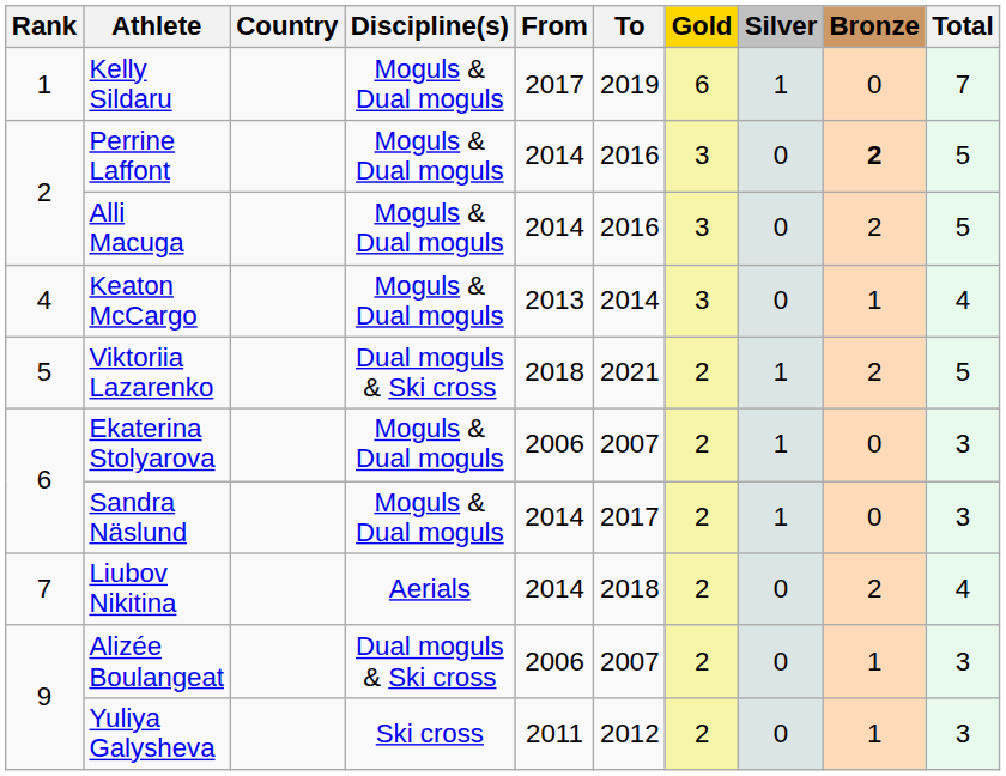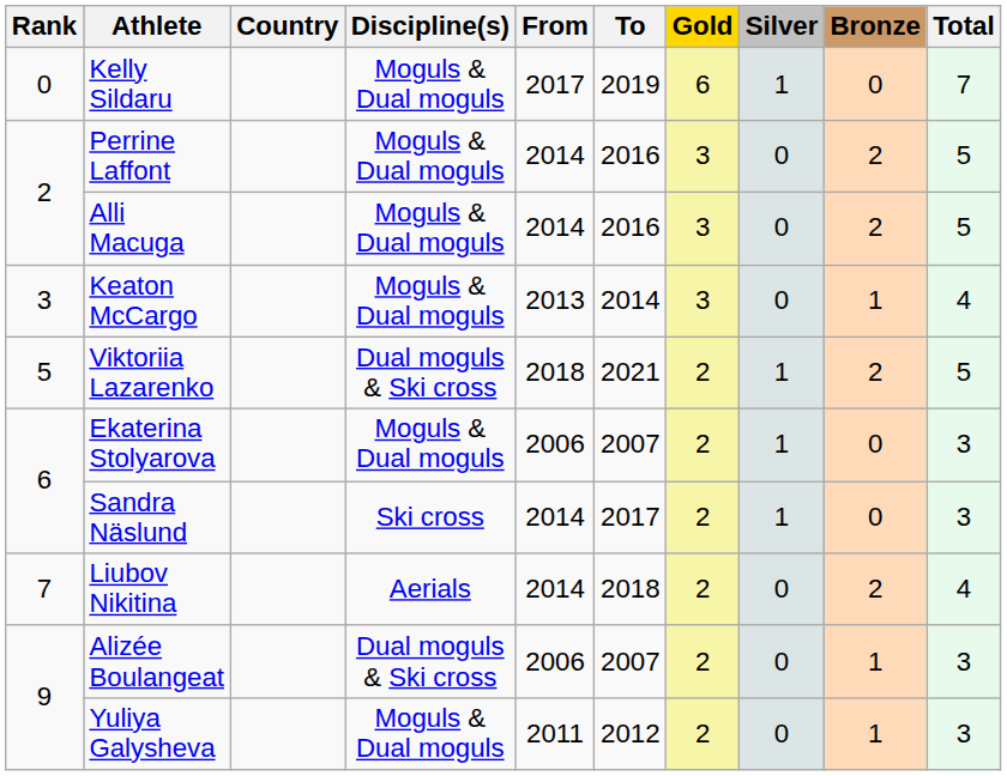 <table class="wikitable plainrowheaders" width=80% style="text-align:center;">
 <tr style="background-color:#EDEDED;">
 <th class="hintergrundfarbe5" style="width:1em">Rank</th>
 <th class="hintergrundfarbe5">Athlete</th>
 <th class="hintergrundfarbe5">Country</th>
 <th class="hintergrundfarbe5">Discipline(s)</th>
 <th class="hintergrundfarbe5">From</th>
 <th class="hintergrundfarbe5">To</th>
 <th style="background:    gold; width:7%">Gold</th>
 <th style="background:  silver; width:7%">Silver</th>
 <th style="background: #CC9966; width:7%">Bronze</th>
 <th class="hintergrundfarbe5" style="width:7%">Total</th>
 </tr>
 <tr align="center">
-<td>1</td>
+<td>0</td>
 <td align="left"><a href='#'>Kelly Sildaru</a></td>
 <td align="left"></td>
 <td><a href='#'>Moguls</a> & <a href='#'>Dual moguls</a></td>
 <td>2017</td>
 <td>2019</td>
 <td bgcolor="#F7F6A8">6</td>
 <td bgcolor="#DCE5E5">1</td>
 <td bgcolor="#FFDAB9">0</td>
 <td bgcolor="#E7FAEC">7</td>
 </tr>
 <tr align="center">
 <td rowspan="2">2</td>
 <td align="left"><a href='#'>Perrine Laffont</a></td>
 <td align="left"></td>
 <td><a href='#'>Moguls</a> & <a href='#'>Dual moguls</a></td>
 <td>2014</td>
 <td>2016</td>
 <td bgcolor="#F7F6A8">3</td>
 <td bgcolor="#DCE5E5">0</td>
-<td bgcolor="#FFDAB9"><strong>2</strong></td>
+<td bgcolor="#FFDAB9">2</td>
 <td bgcolor="#E7FAEC">5</td>
 </tr>
 <tr align="center">
 <td align="left"><a href='#'>Alli Macuga</a></td>
 <td align="left"></td>
 <td><a href='#'>Moguls</a> & <a href='#'>Dual moguls</a></td>
 <td>2014</td>
 <td>2016</td>
 <td bgcolor="#F7F6A8">3</td>
 <td bgcolor="#DCE5E5">0</td>
 <td bgcolor="#FFDAB9">2</td>
 <td bgcolor="#E7FAEC">5</td>
 </tr>
 <tr align="center">
-<td>4</td>
+<td>3</td>
 <td align="left"><a href='#'>Keaton McCargo</a></td>
 <td align="left"></td>
 <td><a href='#'>Moguls</a> & <a href='#'>Dual moguls</a></td>
 <td>2013</td>
 <td>2014</td>
 <td bgcolor="#F7F6A8">3</td>
 <td bgcolor="#DCE5E5">0</td>
 <td bgcolor="#FFDAB9">1</td>
 <td bgcolor="#E7FAEC">4</td>
 </tr>
 <tr align="center">
 <td>5</td>
 <td align="left"><a href='#'>Viktoriia Lazarenko</a></td>
 <td align="left"></td>
 <td><a href='#'>Dual moguls</a> & <a href='#'>Ski cross</a></td>
 <td>2018</td>
 <td>2021</td>
 <td bgcolor="#F7F6A8">2</td>
 <td bgcolor="#DCE5E5">1</td>
 <td bgcolor="#FFDAB9">2</td>
 <td bgcolor="#E7FAEC">5</td>
 </tr>
 <tr align="center">
 <td rowspan="2">6</td>
 <td align="left"><a href='#'>Ekaterina Stolyarova</a></td>
 <td align="left"></td>
 <td><a href='#'>Moguls</a> & <a href='#'>Dual moguls</a></td>
 <td>2006</td>
 <td>2007</td>
 <td bgcolor="#F7F6A8">2</td>
 <td bgcolor="#DCE5E5">1</td>
 <td bgcolor="#FFDAB9">0</td>
 <td bgcolor="#E7FAEC">3</td>
 </tr>
 <tr align="center">
 <td align="left"><a href='#'>Sandra Näslund</a></td>
 <td align="left"></td>
-<td><a href='#'>Moguls</a> & <a href='#'>Dual moguls</a></td>
+<td><a href='#'>Ski cross</a></td>
 <td>2014</td>
 <td>2017</td>
 <td bgcolor="#F7F6A8">2</td>
 <td bgcolor="#DCE5E5">1</td>
 <td bgcolor="#FFDAB9">0</td>
 <td bgcolor="#E7FAEC">3</td>
 </tr>
 <tr align="center">
 <td>7</td>
 <td align="left"><a href='#'>Liubov Nikitina</a></td>
 <td align="left"></td>
 <td><a href='#'>Aerials</a></td>
 <td>2014</td>
 <td>2018</td>
 <td bgcolor="#F7F6A8">2</td>
 <td bgcolor="#DCE5E5">0</td>
 <td bgcolor="#FFDAB9">2</td>
 <td bgcolor="#E7FAEC">4</td>
 </tr>
 <tr align="center">
 <td rowspan="2">9</td>
 <td align="left"><a href='#'>Alizée Boulangeat</a></td>
 <td align="left"></td>
 <td><a href='#'>Dual moguls</a> & <a href='#'>Ski cross</a></td>
 <td>2006</td>
 <td>2007</td>
 <td bgcolor="#F7F6A8">2</td>
 <td bgcolor="#DCE5E5">0</td>
 <td bgcolor="#FFDAB9">1</td>
 <td bgcolor="#E7FAEC">3</td>
 </tr>
 <tr align="center">
 <td align="left"><a href='#'>Yuliya Galysheva</a></td>
 <td align="left"></td>
-<td><a href='#'>Ski cross</a></td>
+<td><a href='#'>Moguls</a> & <a href='#'>Dual moguls</a></td>
 <td>2011</td>
 <td>2012</td>
 <td bgcolor="#F7F6A8">2</td>
 <td bgcolor="#DCE5E5">0</td>
 <td bgcolor="#FFDAB9">1</td>
 <td bgcolor="#E7FAEC">3</td>
 </tr>
 </table>
